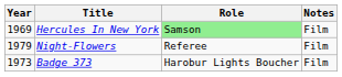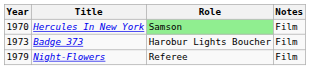 <table class="wikitable sortable">
 <tr>
 <th>Year</th>
 <th>Title</th>
 <th>Role</th>
 <th class="unsortable">Notes</th>
 </tr>
 <tr>
-<td>1969</td>
+<td>1970</td>
 <td><em><a href='#'>Hercules In New York</a></em></td>
 <td style="background: lightgreen;">Samson</td>
+<td>Film</td>
+</tr>
+<tr>
+<td>1973</td>
+<td><em><a href='#'>Badge 373</a></em></td>
+<td>Harobur Lights Boucher</td>
 <td>Film</td>
 </tr>
 <tr>
 <td>1979</td>
 <td><em><a href='#'>Night-Flowers</a></em></td>
 <td>Referee</td>
 <td>Film</td>
 </tr>
-<tr>
-<td>1973</td>
-<td><em><a href='#'>Badge 373</a></em></td>
-<td>Harobur Lights Boucher</td>
-<td>Film</td>
-</tr>
 </table>
